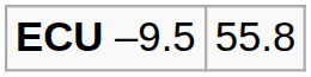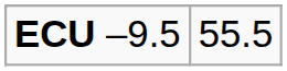 <table class="wikitable">
 <tr align="center">
 </tr>
 <tr align="center">
 <td><strong>ECU</strong> –9.5</td>
-<td>55.8</td>
+<td>55.5</td>
 </tr>
 </table>
